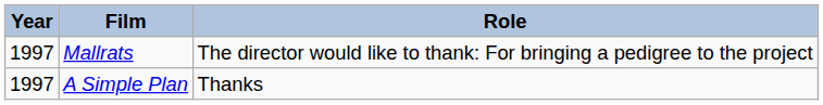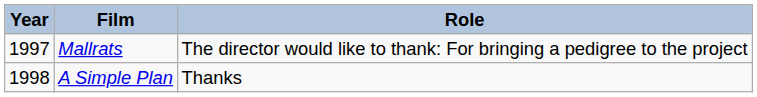 <table class="wikitable" style="font-size:95%;">
 <tr>
 <th style="background:#B0C4DE;">Year</th>
 <th style="background:#B0C4DE;">Film</th>
 <th style="background:#B0C4DE;">Role</th>
 </tr>
 <tr>
 <td>1997</td>
 <td><em><a href='#'>Mallrats</a></em></td>
 <td>The director would like to thank: For bringing a pedigree to the project</td>
 </tr>
 <tr>
-<td>1997</td>
+<td>1998</td>
 <td><em><a href='#'>A Simple Plan</a></em></td>
 <td>Thanks</td>
 </tr>
 </table>
